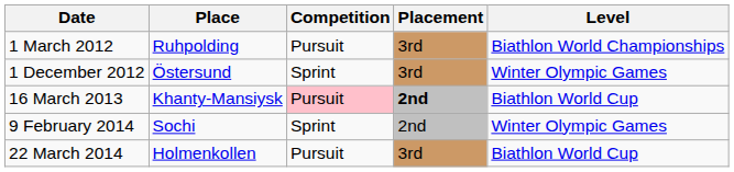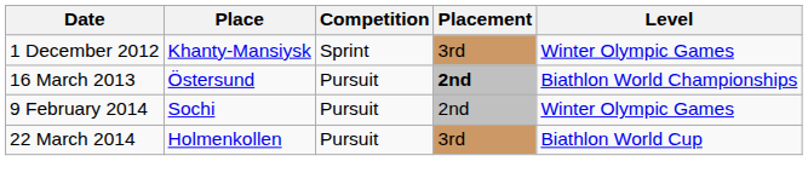 <table class="wikitable sortable">
 <tr>
 <th>Date</th>
 <th>Place</th>
 <th>Competition</th>
 <th>Placement</th>
 <th>Level</th>
 </tr>
 <tr>
-<td>1 March 2012</td>
-<td> <a href='#'>Ruhpolding</a></td>
-<td>Pursuit</td>
-<td style="background:#c96;">3rd</td>
-<td><a href='#'>Biathlon World Championships</a></td>
-</tr>
-<tr>
 <td>1 December 2012</td>
-<td> <a href='#'>Östersund</a></td>
+<td> <a href='#'>Khanty-Mansiysk</a></td>
 <td>Sprint</td>
 <td style="background:#c96;">3rd</td>
 <td><a href='#'>Winter Olympic Games</a></td>
 </tr>
 <tr>
 <td>16 March 2013</td>
-<td> <a href='#'>Khanty-Mansiysk</a></td>
-<td style="background: pink;">Pursuit</td>
+<td> <a href='#'>Östersund</a></td>
+<td>Pursuit</td>
 <td style="background:silver;"><strong>2nd</strong></td>
-<td><a href='#'>Biathlon World Cup</a></td>
+<td><a href='#'>Biathlon World Championships</a></td>
 </tr>
 <tr>
 <td>9 February 2014</td>
 <td> <a href='#'>Sochi</a></td>
-<td>Sprint</td>
+<td>Pursuit</td>
 <td style="background:silver;">2nd</td>
 <td><a href='#'>Winter Olympic Games</a></td>
 </tr>
 <tr>
 <td>22 March 2014</td>
 <td> <a href='#'>Holmenkollen</a></td>
 <td>Pursuit</td>
 <td style="background:#c96;">3rd</td>
 <td><a href='#'>Biathlon World Cup</a></td>
 </tr>
 </table>
